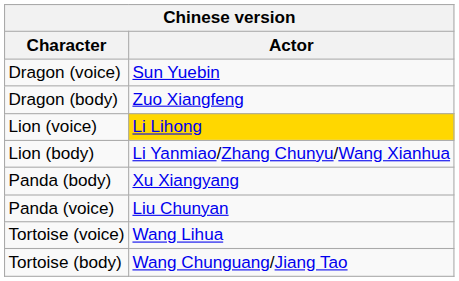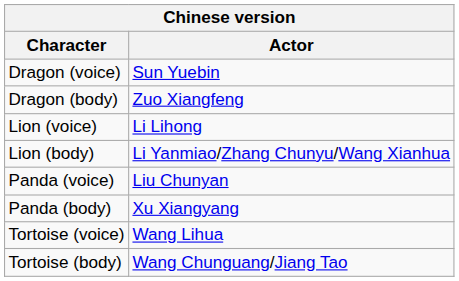 <table class="wikitable">
 <tr>
 <th colspan="2">Chinese version</th>
 </tr>
 <tr>
 <th>Character</th>
 <th>Actor</th>
 </tr>
 <tr>
 <td>Dragon (voice)</td>
 <td><a href='#'>Sun Yuebin</a></td>
 </tr>
 <tr>
 <td>Dragon (body)</td>
 <td><a href='#'>Zuo Xiangfeng</a></td>
 </tr>
 <tr>
 <td>Lion (voice)</td>
-<td style="background: gold;"><a href='#'>Li Lihong</a></td>
+<td><a href='#'>Li Lihong</a></td>
 </tr>
 <tr>
 <td>Lion (body)</td>
 <td><a href='#'>Li Yanmiao</a>/<a href='#'>Zhang Chunyu</a>/<a href='#'>Wang Xianhua</a></td>
 </tr>
 <tr>
+<td>Panda (voice)</td>
+<td><a href='#'>Liu Chunyan</a></td>
+</tr>
+<tr>
 <td>Panda (body)</td>
 <td><a href='#'>Xu Xiangyang</a></td>
-</tr>
-<tr>
-<td>Panda (voice)</td>
-<td><a href='#'>Liu Chunyan</a></td>
 </tr>
 <tr>
 <td>Tortoise (voice)</td>
 <td><a href='#'>Wang Lihua</a></td>
 </tr>
 <tr>
 <td>Tortoise (body)</td>
 <td><a href='#'>Wang Chunguang</a>/<a href='#'>Jiang Tao</a></td>
 </tr>
 </table>
